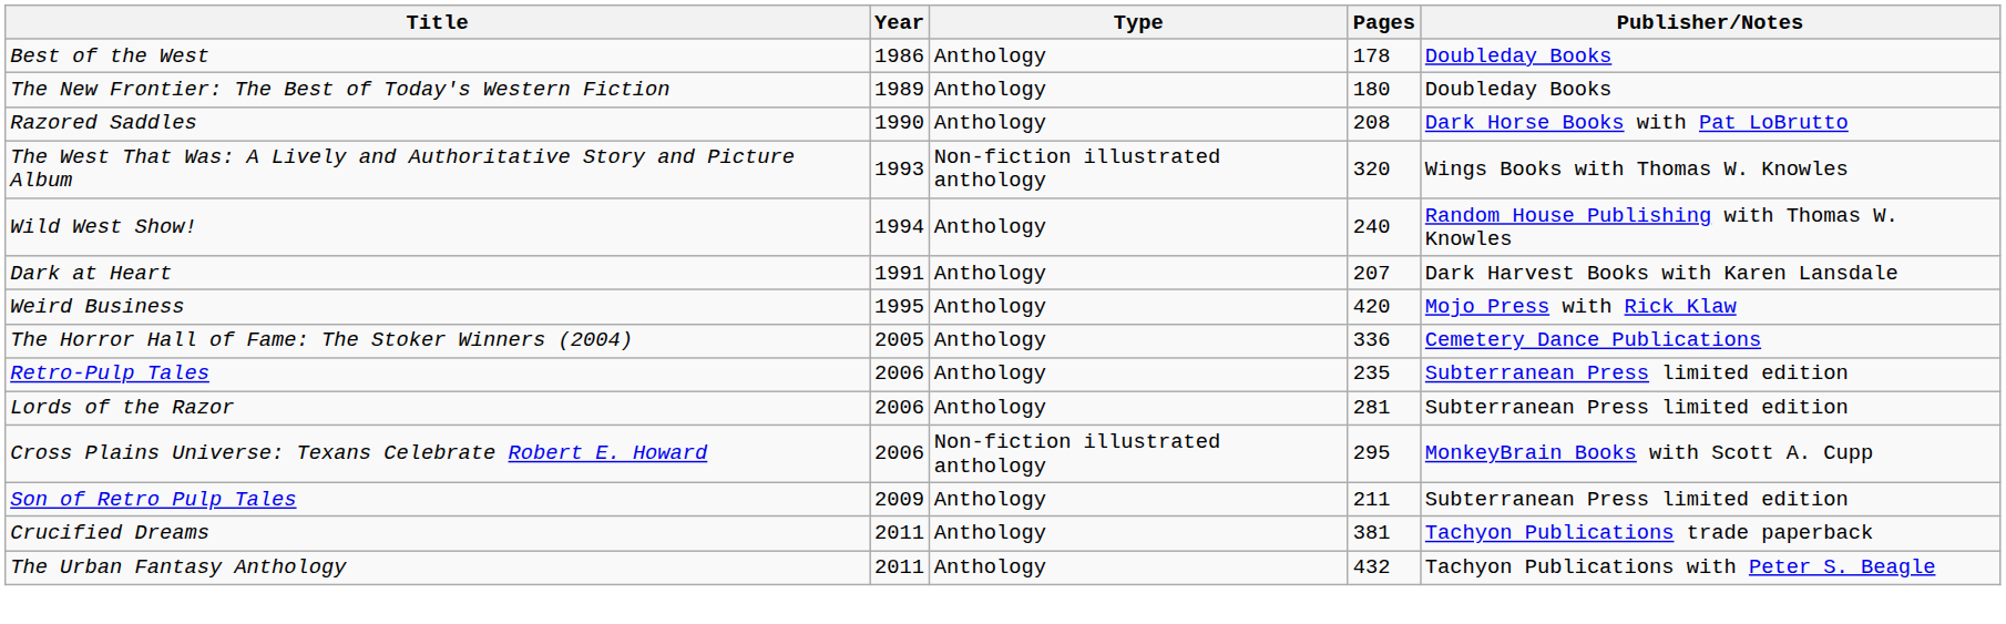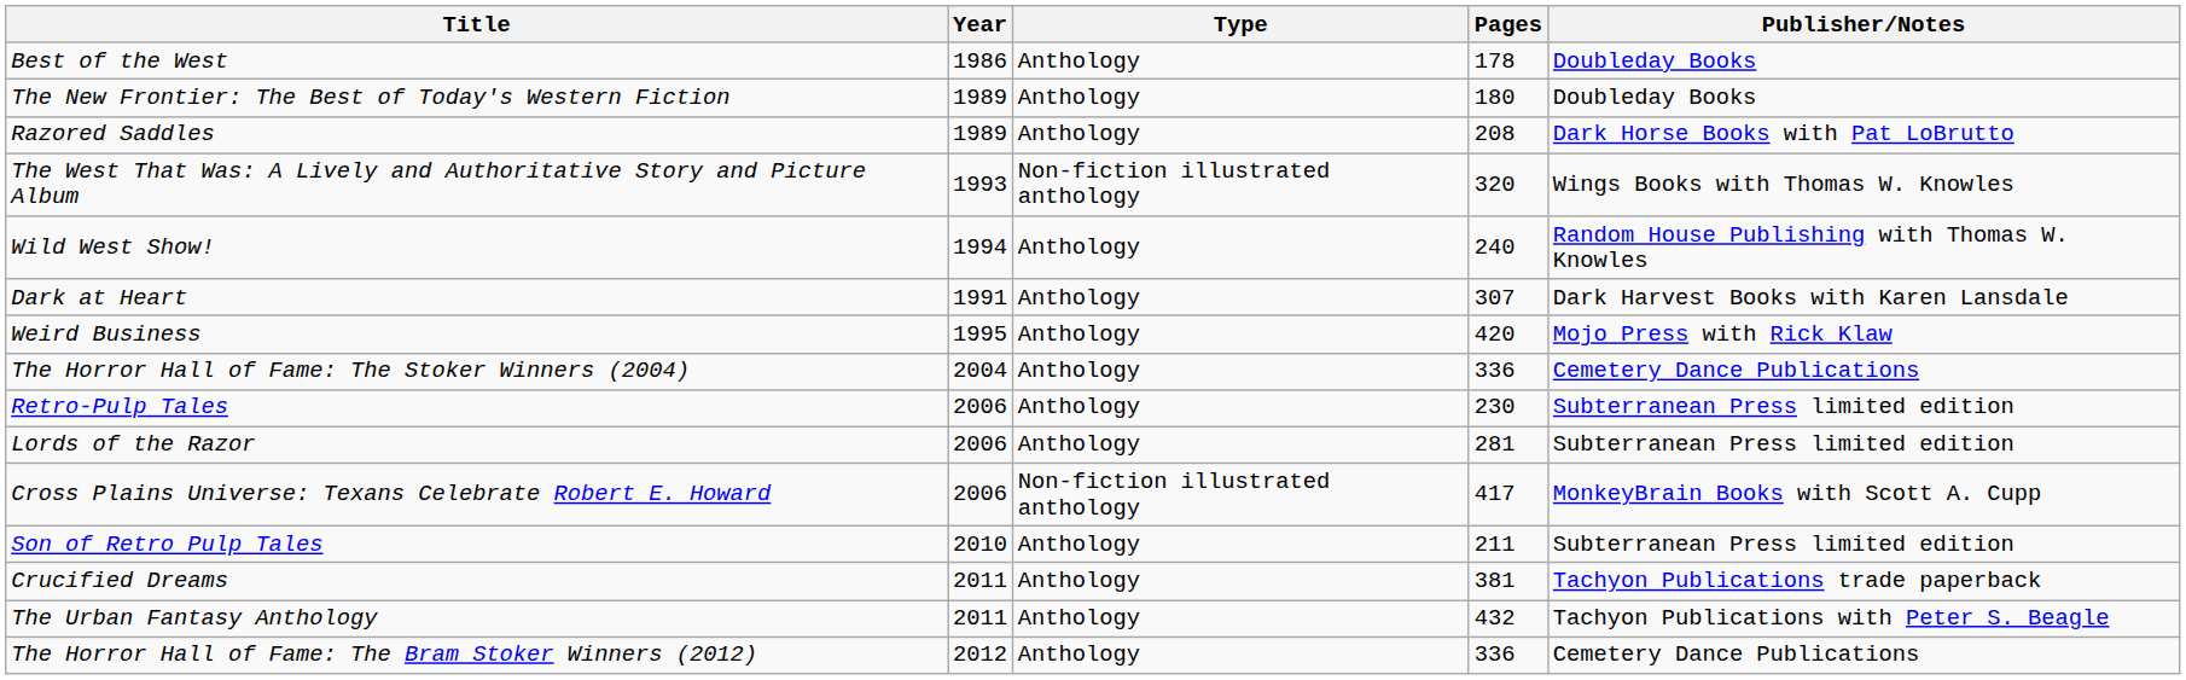 <table class="wikitable sortable">
 <tr>
 <th>Title</th>
 <th>Year</th>
 <th>Type</th>
 <th>Pages</th>
 <th>Publisher/Notes</th>
 </tr>
 <tr>
 <td><em>Best of the West</em></td>
 <td>1986</td>
 <td>Anthology</td>
 <td>178</td>
 <td><a href='#'>Doubleday Books</a></td>
 </tr>
 <tr>
 <td><em>The New Frontier: The Best of Today's Western Fiction</em></td>
 <td>1989</td>
 <td>Anthology</td>
 <td>180</td>
 <td>Doubleday Books</td>
 </tr>
 <tr>
 <td><em>Razored Saddles</em></td>
-<td>1990</td>
+<td>1989</td>
 <td>Anthology</td>
 <td>208</td>
 <td><a href='#'>Dark Horse Books</a> with <a href='#'>Pat LoBrutto</a></td>
 </tr>
 <tr>
 <td><em>The West That Was: A Lively and Authoritative Story and Picture Album</em></td>
 <td>1993</td>
 <td>Non-fiction illustrated anthology</td>
 <td>320</td>
 <td>Wings Books with Thomas W. Knowles</td>
 </tr>
 <tr>
 <td><em>Wild West Show!</em></td>
 <td>1994</td>
 <td>Anthology</td>
 <td>240</td>
 <td><a href='#'>Random House Publishing</a> with Thomas W. Knowles</td>
 </tr>
 <tr>
 <td><em>Dark at Heart</em></td>
 <td>1991</td>
 <td>Anthology</td>
-<td>207</td>
+<td>307</td>
 <td>Dark Harvest Books with Karen Lansdale</td>
 </tr>
 <tr>
 <td><em>Weird Business</em></td>
 <td>1995</td>
 <td>Anthology</td>
 <td>420</td>
 <td><a href='#'>Mojo Press</a> with <a href='#'>Rick Klaw</a></td>
 </tr>
 <tr>
 <td><em>The Horror Hall of Fame: The Stoker Winners (2004)</em></td>
-<td>2005</td>
+<td>2004</td>
 <td>Anthology</td>
 <td>336</td>
 <td><a href='#'>Cemetery Dance Publications</a></td>
 </tr>
 <tr>
 <td><em><a href='#'>Retro-Pulp Tales</a></em></td>
 <td>2006</td>
 <td>Anthology</td>
-<td>235</td>
+<td>230</td>
 <td><a href='#'>Subterranean Press</a> limited edition</td>
 </tr>
 <tr>
 <td><em>Lords of the Razor</em></td>
 <td>2006</td>
 <td>Anthology</td>
 <td>281</td>
 <td>Subterranean Press limited edition</td>
 </tr>
 <tr>
 <td><em>Cross Plains Universe: Texans Celebrate <a href='#'>Robert E. Howard</a></em></td>
 <td>2006</td>
 <td>Non-fiction illustrated anthology</td>
-<td>295</td>
+<td>417</td>
 <td><a href='#'>MonkeyBrain Books</a> with Scott A. Cupp</td>
 </tr>
 <tr>
 <td><em><a href='#'>Son of Retro Pulp Tales</a></em></td>
-<td>2009</td>
+<td>2010</td>
 <td>Anthology</td>
 <td>211</td>
 <td>Subterranean Press limited edition</td>
 </tr>
 <tr>
 <td><em>Crucified Dreams</em></td>
 <td>2011</td>
 <td>Anthology</td>
 <td>381</td>
 <td><a href='#'>Tachyon Publications</a> trade paperback</td>
 </tr>
 <tr>
 <td><em>The Urban Fantasy Anthology</em></td>
 <td>2011</td>
 <td>Anthology</td>
 <td>432</td>
 <td>Tachyon Publications with <a href='#'>Peter S. Beagle</a></td>
 </tr>
+<tr>
+<td><em>The Horror Hall of Fame: The <a href='#'>Bram Stoker</a> Winners (2012)</em></td>
+<td>2012</td>
+<td>Anthology</td>
+<td>336</td>
+<td>Cemetery Dance Publications</td>
+</tr>
 </table>
